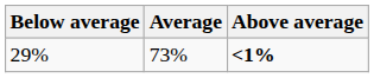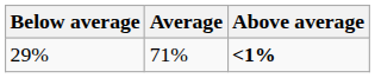 <table class="wikitable sortable">
 <tr>
 <th>Below average</th>
 <th>Average</th>
 <th>Above average</th>
 </tr>
 <tr>
 <td>29%</td>
-<td>73%</td>
+<td>71%</td>
 <td><strong><1%</strong></td>
 </tr>
 </table>
